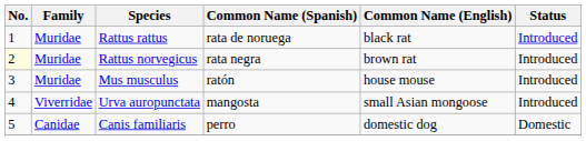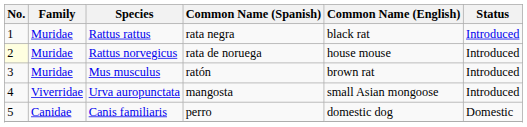 <table class="wikitable sortable">
 <tr>
 <th>No.</th>
 <th>Family</th>
 <th>Species</th>
 <th>Common Name (Spanish)</th>
 <th>Common Name (English)</th>
 <th>Status</th>
 </tr>
 <tr>
 <td>1</td>
 <td><a href='#'>Muridae</a></td>
 <td><a href='#'>Rattus rattus</a></td>
-<td>rata de noruega</td>
+<td>rata negra</td>
 <td>black rat</td>
 <td><a href='#'>Introduced</a></td>
 </tr>
 <tr>
 <td style="background: lightyellow;">2</td>
 <td><a href='#'>Muridae</a></td>
 <td><a href='#'>Rattus norvegicus</a></td>
-<td>rata negra</td>
-<td>brown rat</td>
+<td>rata de noruega</td>
+<td>house mouse</td>
 <td>Introduced</td>
 </tr>
 <tr>
 <td>3</td>
 <td><a href='#'>Muridae</a></td>
 <td><a href='#'>Mus musculus</a></td>
 <td>ratón</td>
-<td>house mouse</td>
+<td>brown rat</td>
 <td>Introduced</td>
 </tr>
 <tr>
 <td>4</td>
 <td><a href='#'>Viverridae</a></td>
 <td><a href='#'>Urva auropunctata</a></td>
 <td>mangosta</td>
 <td>small Asian mongoose</td>
 <td>Introduced</td>
 </tr>
 <tr>
 <td>5</td>
 <td><a href='#'>Canidae</a></td>
 <td><a href='#'>Canis familiaris</a></td>
 <td>perro</td>
 <td>domestic dog</td>
 <td>Domestic</td>
 </tr>
 <tr>
 </tr>
 <tr bgcolor=#ffffff class="sortbottom">
 </tr>
 </table>
